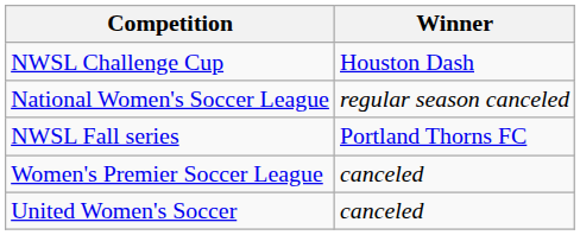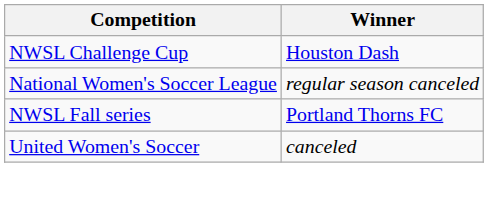 <table class="wikitable">
 <tr>
 <th>Competition</th>
 <th>Winner</th>
 </tr>
 <tr>
 <td><a href='#'>NWSL Challenge Cup</a></td>
 <td><a href='#'>Houston Dash</a></td>
 </tr>
 <tr>
 <td><a href='#'>National Women's Soccer League</a></td>
 <td><em>regular season canceled</em></td>
 </tr>
 <tr>
 <td><a href='#'>NWSL Fall series</a></td>
 <td><a href='#'>Portland Thorns FC</a></td>
 </tr>
 <tr>
-<td><a href='#'>Women's Premier Soccer League</a></td>
-<td><em>canceled</em></td>
-</tr>
-<tr>
 <td><a href='#'>United Women's Soccer</a></td>
 <td><em>canceled</em></td>
 </tr>
 </table>
